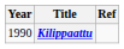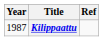 <table class="wikitable sortable plainrowheaders">
 <tr style="background:#ccc; text-align:center;">
 <th scope="col">Year</th>
 <th scope="col">Title</th>
 <th scope="col">Ref</th>
 </tr>
 <tr>
-<td>1990</td>
+<td>1987</td>
 <th scope="row"><em><a href='#'>Kilippaattu</a></em></th>
 <td></td>
 </tr>
 </table>
